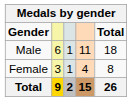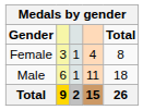 <table class="wikitable" style="font-size:85%; float:right">
 <tr style="background:#efefef;">
 <th colspan=5><strong>Medals by gender</strong></th>
 </tr>
 <tr align=center>
 <td><strong>Gender</strong></td>
 <td style="background:#f7f6a8;"></td>
 <td style="background:#dce5e5;"></td>
 <td style="background:#ffdab9;"></td>
 <td><strong>Total</strong></td>
 </tr>
 <tr align=center>
+<td>Female</td>
+<td style="background:#F7F6A8;">3</td>
+<td style="background:#DCE5E5;">1</td>
+<td style="background:#FFDAB9;">4</td>
+<td>8</td>
+</tr>
+<tr align=center>
 <td>Male</td>
 <td style="background:#F7F6A8;">6</td>
 <td style="background:#DCE5E5;">1</td>
 <td style="background:#FFDAB9;">11</td>
 <td>18</td>
-</tr>
-<tr align=center>
-<td>Female</td>
-<td style="background:#F7F6A8;">3</td>
-<td style="background:#DCE5E5;">1</td>
-<td style="background:#FFDAB9;">4</td>
-<td>8</td>
 </tr>
 <tr align=center>
 <th><strong>Total</strong></th>
 <th style="background:gold;"><strong>9</strong></th>
 <th style="background:silver;"><strong>2</strong></th>
 <th style="background:#c96;"><strong>15</strong></th>
 <th><strong>26</strong></th>
 </tr>
 </table>
